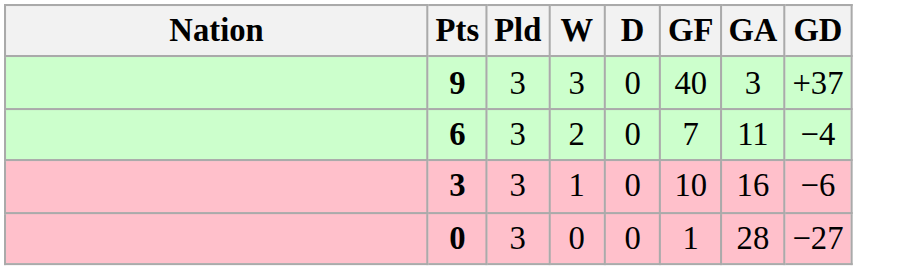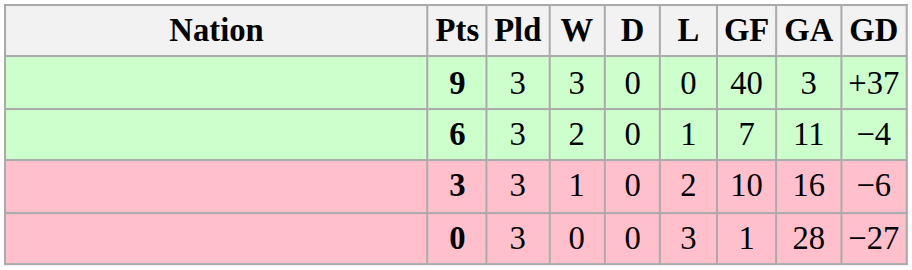 <table class="wikitable" style="text-align: center;">
 <tr>
 <th width=200>Nation</th>
 <th width=20>Pts</th>
 <th width=20>Pld</th>
 <th width=20>W</th>
 <th width=20>D</th>
+<th width=20>L</th>
 <th width=20>GF</th>
 <th width=20>GA</th>
 <th width=20>GD</th>
 </tr>
 <tr style="background:#cfc;">
 <td style="text-align:left"></td>
 <td><strong>9</strong></td>
 <td>3</td>
 <td>3</td>
+<td>0</td>
 <td>0</td>
 <td>40</td>
 <td>3</td>
 <td>+37</td>
 </tr>
 <tr style="background:#cfc;">
 <td style="text-align:left"></td>
 <td><strong>6</strong></td>
 <td>3</td>
 <td>2</td>
 <td>0</td>
+<td>1</td>
 <td>7</td>
 <td>11</td>
 <td>−4</td>
 </tr>
 <tr style="background:pink;">
 <td style="text-align:left"></td>
 <td><strong>3</strong></td>
 <td>3</td>
 <td>1</td>
 <td>0</td>
+<td>2</td>
 <td>10</td>
 <td>16</td>
 <td>−6</td>
 </tr>
 <tr style="background:pink;">
 <td style="text-align:left"></td>
 <td><strong>0</strong></td>
 <td>3</td>
 <td>0</td>
 <td>0</td>
+<td>3</td>
 <td>1</td>
 <td>28</td>
 <td>−27</td>
 </tr>
 </table>
